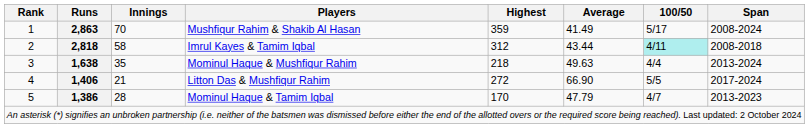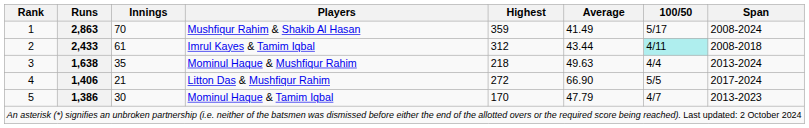 <table class="wikitable sortable" style="text-align:centre;">
 <tr>
 <th scope="col">Rank</th>
 <th scope="col">Runs</th>
 <th scope="col">Innings</th>
 <th scope="col">Players</th>
 <th scope="col">Highest</th>
 <th scope="col">Average</th>
 <th scope="col">100/50</th>
 <th scope="col">Span</th>
 </tr>
 <tr>
 <td align=center>1</td>
 <th scope-"row">2,863</th>
 <td>70</td>
 <td><a href='#'>Mushfiqur Rahim</a> & <a href='#'>Shakib Al Hasan</a></td>
 <td>359</td>
 <td>41.49</td>
 <td>5/17</td>
 <td>2008-2024</td>
 </tr>
 <tr>
 <td align=center>2</td>
-<th scope="row">2,818</th>
-<td>58</td>
+<th scope="row">2,433</th>
+<td>61</td>
 <td><a href='#'>Imrul Kayes</a> & <a href='#'>Tamim Iqbal</a></td>
 <td>312</td>
 <td>43.44</td>
 <td style="background: paleturquoise;">4/11</td>
 <td>2008-2018</td>
 </tr>
 <tr>
 <td align=center>3</td>
 <th scope="row">1,638</th>
 <td>35</td>
 <td><a href='#'>Mominul Haque</a> & <a href='#'>Mushfiqur Rahim</a> </td>
 <td>218</td>
 <td>49.63</td>
 <td>4/4</td>
 <td>2013-2024</td>
 </tr>
 <tr>
 <td align=center>4</td>
 <th scope="row">1,406</th>
 <td>21</td>
 <td><a href='#'>Litton Das</a> & <a href='#'>Mushfiqur Rahim</a> </td>
 <td>272</td>
 <td>66.90</td>
 <td>5/5</td>
 <td>2017-2024</td>
 </tr>
 <tr>
 <td align=center>5</td>
 <th scope="row">1,386</th>
-<td>28</td>
+<td>30</td>
 <td><a href='#'>Mominul Haque</a> & <a href='#'>Tamim Iqbal</a> </td>
 <td>170</td>
 <td>47.79</td>
 <td>4/7</td>
 <td>2013-2023</td>
 </tr>
 <tr class="sortbottom">
 <td scope="row" colspan=9><small> <em>An asterisk (*) signifies an unbroken partnership (i.e. neither of the batsmen was dismissed before either the end of the allotted overs or the required score being reached).</em> Last updated: 2 October 2024</small></td>
 </tr>
 </table>
